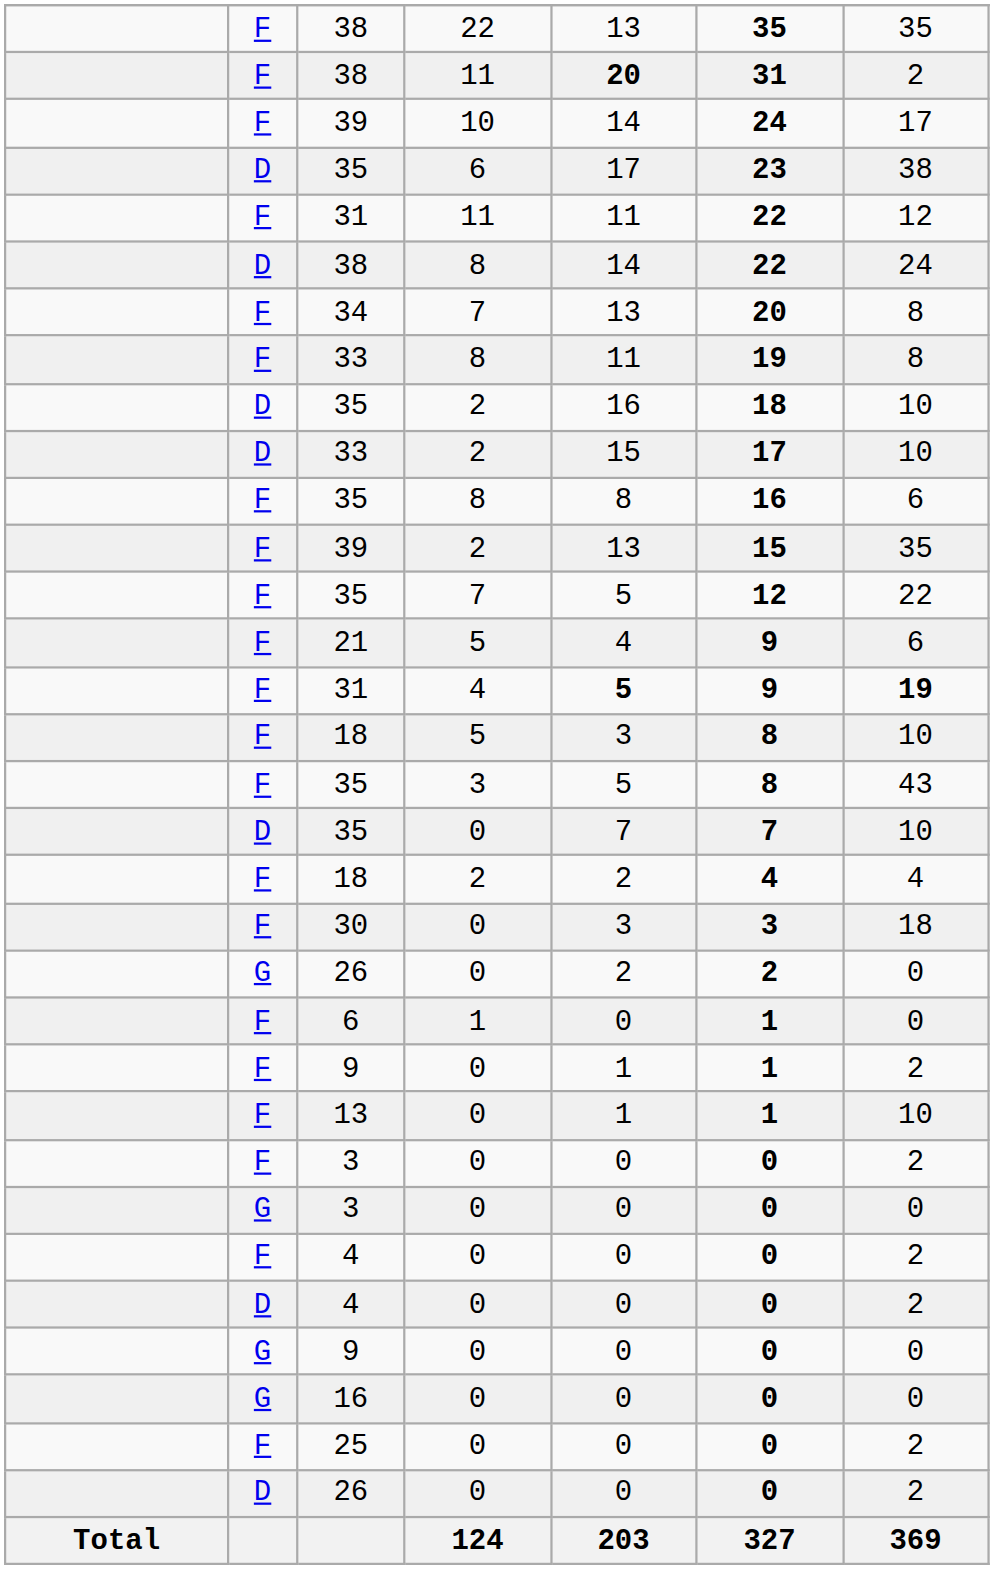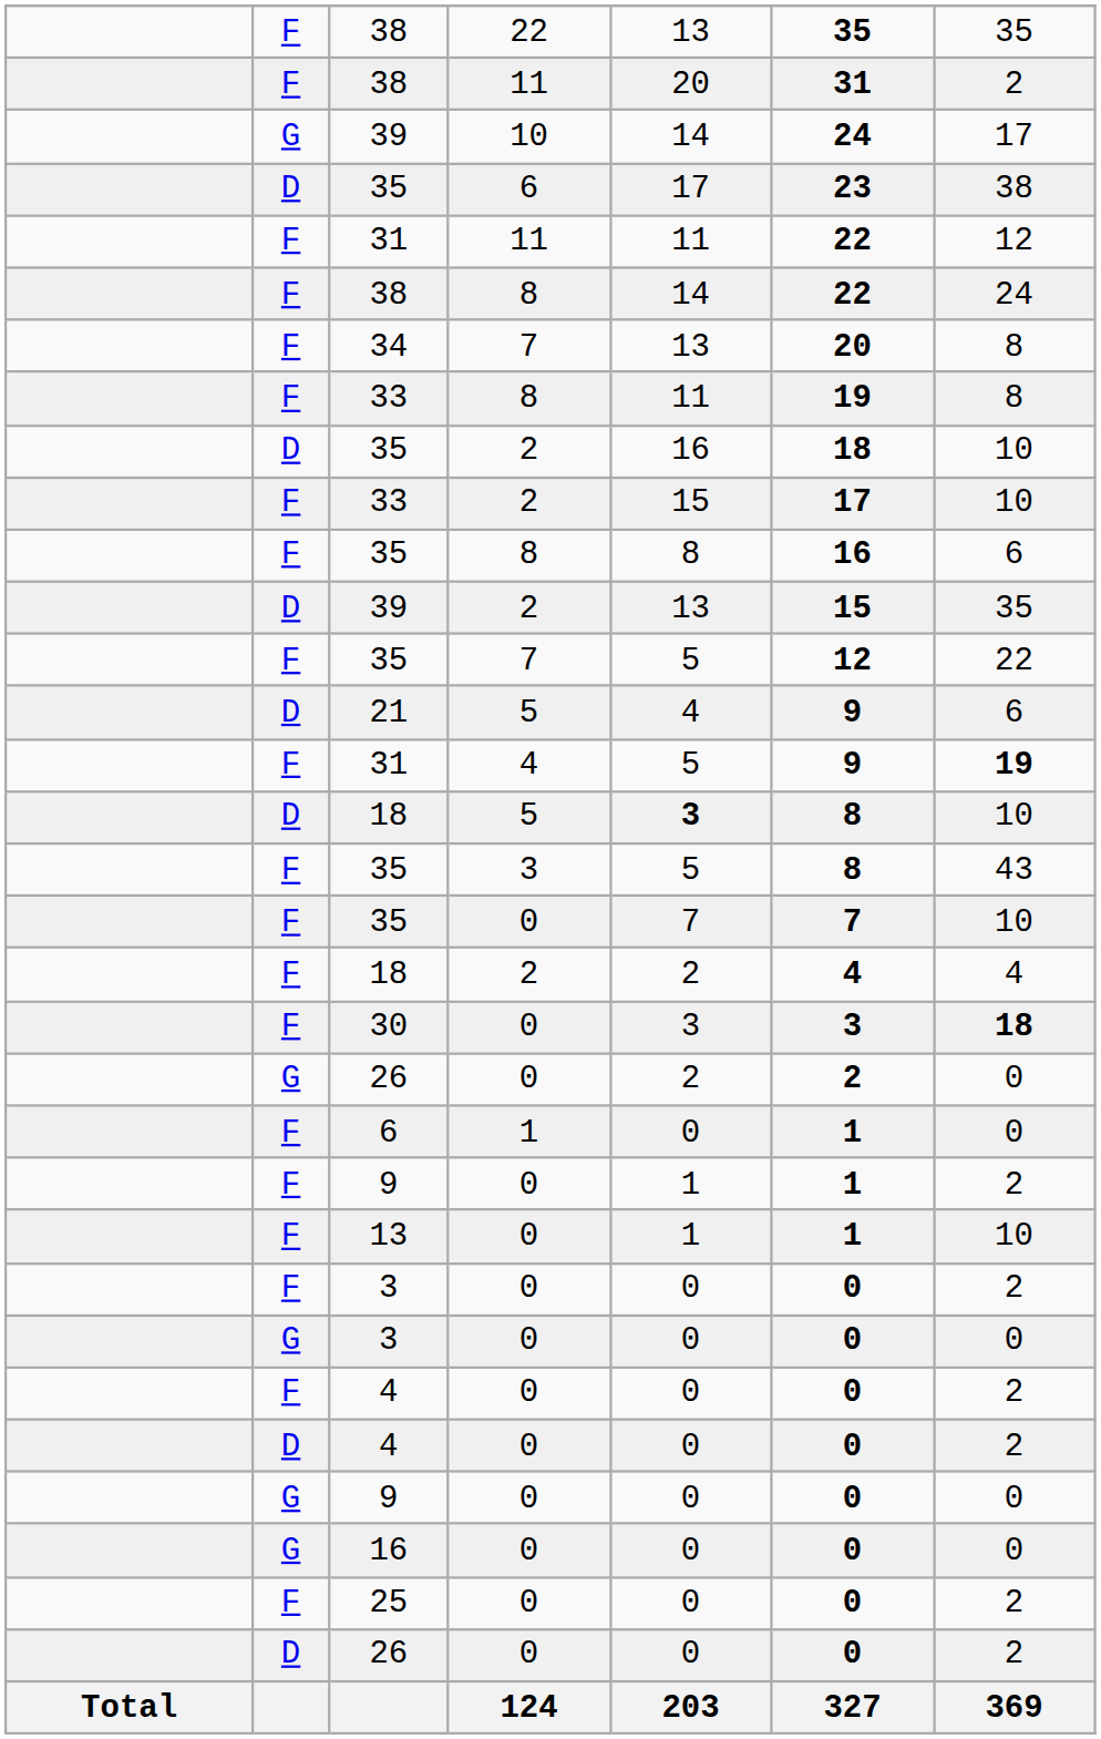 <table class="wikitable sortable" width ="50%">
 <tr align="center">
 </tr>
 <tr align="center" bgcolor="">
 <td></td>
 <td><a href='#'>F</a></td>
 <td>38</td>
 <td>22</td>
 <td>13</td>
 <td><strong>35</strong></td>
 <td>35</td>
 </tr>
 <tr align="center" bgcolor="f0f0f0">
 <td></td>
 <td><a href='#'>F</a></td>
 <td>38</td>
 <td>11</td>
-<td><strong>20</strong></td>
+<td>20</td>
 <td><strong>31</strong></td>
 <td>2</td>
 </tr>
 <tr align="center" bgcolor="">
 <td></td>
-<td><a href='#'>F</a></td>
+<td><a href='#'>G</a></td>
 <td>39</td>
 <td>10</td>
 <td>14</td>
 <td><strong>24</strong></td>
 <td>17</td>
 </tr>
 <tr align="center" bgcolor="f0f0f0">
 <td></td>
 <td><a href='#'>D</a></td>
 <td>35</td>
 <td>6</td>
 <td>17</td>
 <td><strong>23</strong></td>
 <td>38</td>
 </tr>
 <tr align="center" bgcolor="">
 <td></td>
 <td><a href='#'>F</a></td>
 <td>31</td>
 <td>11</td>
 <td>11</td>
 <td><strong>22</strong></td>
 <td>12</td>
 </tr>
 <tr align="center" bgcolor="f0f0f0">
 <td></td>
-<td><a href='#'>D</a></td>
+<td><a href='#'>F</a></td>
 <td>38</td>
 <td>8</td>
 <td>14</td>
 <td><strong>22</strong></td>
 <td>24</td>
 </tr>
 <tr align="center" bgcolor="">
 <td></td>
 <td><a href='#'>F</a></td>
 <td>34</td>
 <td>7</td>
 <td>13</td>
 <td><strong>20</strong></td>
 <td>8</td>
 </tr>
 <tr align="center" bgcolor="f0f0f0">
 <td></td>
 <td><a href='#'>F</a></td>
 <td>33</td>
 <td>8</td>
 <td>11</td>
 <td><strong>19</strong></td>
 <td>8</td>
 </tr>
 <tr align="center" bgcolor="">
 <td></td>
 <td><a href='#'>D</a></td>
 <td>35</td>
 <td>2</td>
 <td>16</td>
 <td><strong>18</strong></td>
 <td>10</td>
 </tr>
 <tr align="center" bgcolor="f0f0f0">
 <td></td>
-<td><a href='#'>D</a></td>
+<td><a href='#'>F</a></td>
 <td>33</td>
 <td>2</td>
 <td>15</td>
 <td><strong>17</strong></td>
 <td>10</td>
 </tr>
 <tr align="center" bgcolor="">
 <td></td>
 <td><a href='#'>F</a></td>
 <td>35</td>
 <td>8</td>
 <td>8</td>
 <td><strong>16</strong></td>
 <td>6</td>
 </tr>
 <tr align="center" bgcolor="f0f0f0">
 <td></td>
-<td><a href='#'>F</a></td>
+<td><a href='#'>D</a></td>
 <td>39</td>
 <td>2</td>
 <td>13</td>
 <td><strong>15</strong></td>
 <td>35</td>
 </tr>
 <tr align="center" bgcolor="">
 <td></td>
 <td><a href='#'>F</a></td>
 <td>35</td>
 <td>7</td>
 <td>5</td>
 <td><strong>12</strong></td>
 <td>22</td>
 </tr>
 <tr align="center" bgcolor="f0f0f0">
 <td></td>
-<td><a href='#'>F</a></td>
+<td><a href='#'>D</a></td>
 <td>21</td>
 <td>5</td>
 <td>4</td>
 <td><strong>9</strong></td>
 <td>6</td>
 </tr>
 <tr align="center" bgcolor="">
 <td></td>
 <td><a href='#'>F</a></td>
 <td>31</td>
 <td>4</td>
-<td><strong>5</strong></td>
+<td>5</td>
 <td><strong>9</strong></td>
 <td><strong>19</strong></td>
 </tr>
 <tr align="center" bgcolor="f0f0f0">
 <td></td>
-<td><a href='#'>F</a></td>
+<td><a href='#'>D</a></td>
 <td>18</td>
 <td>5</td>
-<td>3</td>
+<td><strong>3</strong></td>
 <td><strong>8</strong></td>
 <td>10</td>
 </tr>
 <tr align="center" bgcolor="">
 <td></td>
 <td><a href='#'>F</a></td>
 <td>35</td>
 <td>3</td>
 <td>5</td>
 <td><strong>8</strong></td>
 <td>43</td>
 </tr>
 <tr align="center" bgcolor="f0f0f0">
 <td></td>
-<td><a href='#'>D</a></td>
+<td><a href='#'>F</a></td>
 <td>35</td>
 <td>0</td>
 <td>7</td>
 <td><strong>7</strong></td>
 <td>10</td>
 </tr>
 <tr align="center" bgcolor="">
 <td></td>
 <td><a href='#'>F</a></td>
 <td>18</td>
 <td>2</td>
 <td>2</td>
 <td><strong>4</strong></td>
 <td>4</td>
 </tr>
 <tr align="center" bgcolor="f0f0f0">
 <td></td>
 <td><a href='#'>F</a></td>
 <td>30</td>
 <td>0</td>
 <td>3</td>
 <td><strong>3</strong></td>
-<td>18</td>
+<td><strong>18</strong></td>
 </tr>
 <tr align="center" bgcolor="">
 <td></td>
 <td><a href='#'>G</a></td>
 <td>26</td>
 <td>0</td>
 <td>2</td>
 <td><strong>2</strong></td>
 <td>0</td>
 </tr>
 <tr align="center" bgcolor="f0f0f0">
 <td></td>
 <td><a href='#'>F</a></td>
 <td>6</td>
 <td>1</td>
 <td>0</td>
 <td><strong>1</strong></td>
 <td>0</td>
 </tr>
 <tr align="center" bgcolor="">
 <td></td>
 <td><a href='#'>F</a></td>
 <td>9</td>
 <td>0</td>
 <td>1</td>
 <td><strong>1</strong></td>
 <td>2</td>
 </tr>
 <tr align="center" bgcolor="f0f0f0">
 <td></td>
 <td><a href='#'>F</a></td>
 <td>13</td>
 <td>0</td>
 <td>1</td>
 <td><strong>1</strong></td>
 <td>10</td>
 </tr>
 <tr align="center" bgcolor="">
 <td></td>
 <td><a href='#'>F</a></td>
 <td>3</td>
 <td>0</td>
 <td>0</td>
 <td><strong>0</strong></td>
 <td>2</td>
 </tr>
 <tr align="center" bgcolor="f0f0f0">
 <td></td>
 <td><a href='#'>G</a></td>
 <td>3</td>
 <td>0</td>
 <td>0</td>
 <td><strong>0</strong></td>
 <td>0</td>
 </tr>
 <tr align="center" bgcolor="">
 <td></td>
 <td><a href='#'>F</a></td>
 <td>4</td>
 <td>0</td>
 <td>0</td>
 <td><strong>0</strong></td>
 <td>2</td>
 </tr>
 <tr align="center" bgcolor="f0f0f0">
 <td></td>
 <td><a href='#'>D</a></td>
 <td>4</td>
 <td>0</td>
 <td>0</td>
 <td><strong>0</strong></td>
 <td>2</td>
 </tr>
 <tr align="center" bgcolor="">
 <td></td>
 <td><a href='#'>G</a></td>
 <td>9</td>
 <td>0</td>
 <td>0</td>
 <td><strong>0</strong></td>
 <td>0</td>
 </tr>
 <tr align="center" bgcolor="f0f0f0">
 <td></td>
 <td><a href='#'>G</a></td>
 <td>16</td>
 <td>0</td>
 <td>0</td>
 <td><strong>0</strong></td>
 <td>0</td>
 </tr>
 <tr align="center" bgcolor="">
 <td></td>
 <td><a href='#'>F</a></td>
 <td>25</td>
 <td>0</td>
 <td>0</td>
 <td><strong>0</strong></td>
 <td>2</td>
 </tr>
 <tr align="center" bgcolor="f0f0f0">
 <td></td>
 <td><a href='#'>D</a></td>
 <td>26</td>
 <td>0</td>
 <td>0</td>
 <td><strong>0</strong></td>
 <td>2</td>
 </tr>
 <tr>
 <th>Total</th>
 <th></th>
 <th></th>
 <th>124</th>
 <th>203</th>
 <th>327</th>
 <th>369</th>
 </tr>
 </table>
